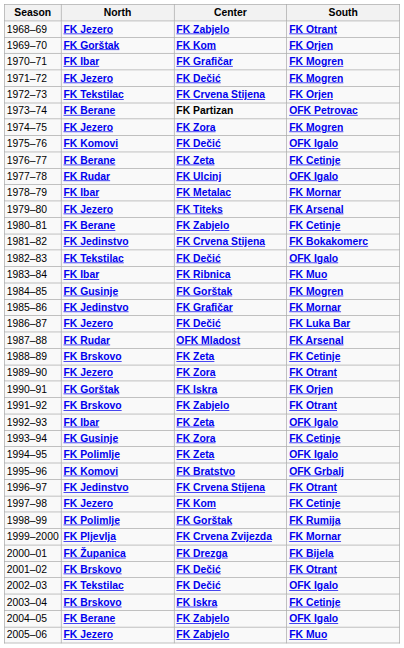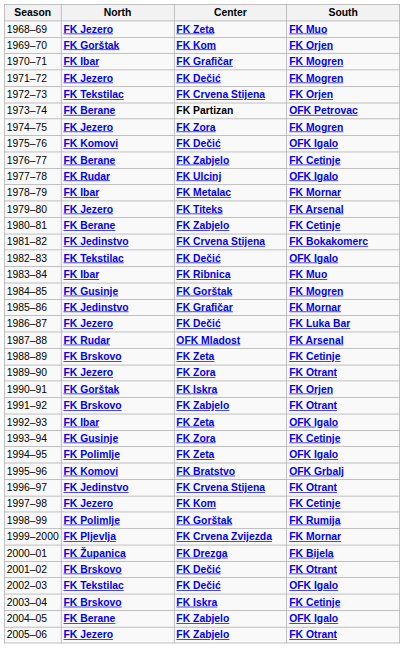 <table class="wikitable" style="font-size:90%">
 <tr>
 <th>Season</th>
 <th width="150">North</th>
 <th width="150">Center</th>
 <th width="150">South</th>
 </tr>
 <tr>
 <td>1968–69</td>
 <td><strong><a href='#'>FK Jezero</a></strong></td>
-<td><strong><a href='#'>FK Zabjelo</a></strong></td>
-<td><strong><a href='#'>FK Otrant</a></strong></td>
+<td><strong><a href='#'>FK Zeta</a></strong></td>
+<td><strong><a href='#'>FK Muo</a></strong></td>
 </tr>
 <tr>
 <td>1969–70</td>
 <td><strong><a href='#'>FK Gorštak</a></strong></td>
 <td><strong><a href='#'>FK Kom</a></strong></td>
 <td><strong><a href='#'>FK Orjen</a></strong></td>
 </tr>
 <tr>
 <td>1970–71</td>
 <td><strong><a href='#'>FK Ibar</a></strong></td>
 <td><strong><a href='#'>FK Grafičar</a></strong></td>
 <td><strong><a href='#'>FK Mogren</a></strong></td>
 </tr>
 <tr>
 <td>1971–72</td>
 <td><strong><a href='#'>FK Jezero</a></strong></td>
 <td><strong><a href='#'>FK Dečić</a></strong></td>
 <td><strong><a href='#'>FK Mogren</a></strong></td>
 </tr>
 <tr>
 <td>1972–73</td>
 <td><strong><a href='#'>FK Tekstilac</a></strong></td>
 <td><strong><a href='#'>FK Crvena Stijena</a></strong></td>
 <td><strong><a href='#'>FK Orjen</a></strong></td>
 </tr>
 <tr>
 <td>1973–74</td>
 <td><strong><a href='#'>FK Berane</a></strong></td>
 <td><strong>FK Partizan</strong></td>
 <td><strong><a href='#'>OFK Petrovac</a></strong></td>
 </tr>
 <tr>
 <td>1974–75</td>
 <td><strong><a href='#'>FK Jezero</a></strong></td>
 <td><strong><a href='#'>FK Zora</a></strong></td>
 <td><strong><a href='#'>FK Mogren</a></strong></td>
 </tr>
 <tr>
 <td>1975–76</td>
 <td><strong><a href='#'>FK Komovi</a></strong></td>
 <td><strong><a href='#'>FK Dečić</a></strong></td>
 <td><strong><a href='#'>OFK Igalo</a></strong></td>
 </tr>
 <tr>
 <td>1976–77</td>
 <td><strong><a href='#'>FK Berane</a></strong></td>
-<td><strong><a href='#'>FK Zeta</a></strong></td>
+<td><strong><a href='#'>FK Zabjelo</a></strong></td>
 <td><strong><a href='#'>FK Cetinje</a></strong></td>
 </tr>
 <tr>
 <td>1977–78</td>
 <td><strong><a href='#'>FK Rudar</a></strong></td>
 <td><strong><a href='#'>FK Ulcinj</a></strong></td>
 <td><strong><a href='#'>OFK Igalo</a></strong></td>
 </tr>
 <tr>
 <td>1978–79</td>
 <td><strong><a href='#'>FK Ibar</a></strong></td>
 <td><strong><a href='#'>FK Metalac</a></strong></td>
 <td><strong><a href='#'>FK Mornar</a></strong></td>
 </tr>
 <tr>
 <td>1979–80</td>
 <td><strong><a href='#'>FK Jezero</a></strong></td>
 <td><strong><a href='#'>FK Titeks</a></strong></td>
 <td><strong><a href='#'>FK Arsenal</a></strong></td>
 </tr>
 <tr>
 <td>1980–81</td>
 <td><strong><a href='#'>FK Berane</a></strong></td>
 <td><strong><a href='#'>FK Zabjelo</a></strong></td>
 <td><strong><a href='#'>FK Cetinje</a></strong></td>
 </tr>
 <tr>
 <td>1981–82</td>
 <td><strong><a href='#'>FK Jedinstvo</a></strong></td>
 <td><strong><a href='#'>FK Crvena Stijena</a></strong></td>
 <td><strong><a href='#'>FK Bokakomerc</a></strong></td>
 </tr>
 <tr>
 <td>1982–83</td>
 <td><strong><a href='#'>FK Tekstilac</a></strong></td>
 <td><strong><a href='#'>FK Dečić</a></strong></td>
 <td><strong><a href='#'>OFK Igalo</a></strong></td>
 </tr>
 <tr>
 <td>1983–84</td>
 <td><strong><a href='#'>FK Ibar</a></strong></td>
 <td><strong><a href='#'>FK Ribnica</a></strong></td>
 <td><strong><a href='#'>FK Muo</a></strong></td>
 </tr>
 <tr>
 <td>1984–85</td>
 <td><strong><a href='#'>FK Gusinje</a></strong></td>
 <td><strong><a href='#'>FK Gorštak</a></strong></td>
 <td><strong><a href='#'>FK Mogren</a></strong></td>
 </tr>
 <tr>
 <td>1985–86</td>
 <td><strong><a href='#'>FK Jedinstvo</a></strong></td>
 <td><strong><a href='#'>FK Grafičar</a></strong></td>
 <td><strong><a href='#'>FK Mornar</a></strong></td>
 </tr>
 <tr>
 <td>1986–87</td>
 <td><strong><a href='#'>FK Jezero</a></strong></td>
 <td><strong><a href='#'>FK Dečić</a></strong></td>
 <td><strong><a href='#'>FK Luka Bar</a></strong></td>
 </tr>
 <tr>
 <td>1987–88</td>
 <td><strong><a href='#'>FK Rudar</a></strong></td>
 <td><strong><a href='#'>OFK Mladost</a></strong></td>
 <td><strong><a href='#'>FK Arsenal</a></strong></td>
 </tr>
 <tr>
 <td>1988–89</td>
 <td><strong><a href='#'>FK Brskovo</a></strong></td>
 <td><strong><a href='#'>FK Zeta</a></strong></td>
 <td><strong><a href='#'>FK Cetinje</a></strong></td>
 </tr>
 <tr>
 <td>1989–90</td>
 <td><strong><a href='#'>FK Jezero</a></strong></td>
 <td><strong><a href='#'>FK Zora</a></strong></td>
 <td><strong><a href='#'>FK Otrant</a></strong></td>
 </tr>
 <tr>
 <td>1990–91</td>
 <td><strong><a href='#'>FK Gorštak</a></strong></td>
 <td><strong><a href='#'>FK Iskra</a></strong></td>
 <td><strong><a href='#'>FK Orjen</a></strong></td>
 </tr>
 <tr>
 <td>1991–92</td>
 <td><strong><a href='#'>FK Brskovo</a></strong></td>
 <td><strong><a href='#'>FK Zabjelo</a></strong></td>
 <td><strong><a href='#'>FK Otrant</a></strong></td>
 </tr>
 <tr>
 <td>1992–93</td>
 <td><strong><a href='#'>FK Ibar</a></strong></td>
 <td><strong><a href='#'>FK Zeta</a></strong></td>
 <td><strong><a href='#'>OFK Igalo</a></strong></td>
 </tr>
 <tr>
 <td>1993–94</td>
 <td><strong><a href='#'>FK Gusinje</a></strong></td>
 <td><strong><a href='#'>FK Zora</a></strong></td>
 <td><strong><a href='#'>FK Cetinje</a></strong></td>
 </tr>
 <tr>
 <td>1994–95</td>
 <td><strong><a href='#'>FK Polimlje</a></strong></td>
 <td><strong><a href='#'>FK Zeta</a></strong></td>
 <td><strong><a href='#'>OFK Igalo</a></strong></td>
 </tr>
 <tr>
 <td>1995–96</td>
 <td><strong><a href='#'>FK Komovi</a></strong></td>
 <td><strong><a href='#'>FK Bratstvo</a></strong></td>
 <td><strong><a href='#'>OFK Grbalj</a></strong></td>
 </tr>
 <tr>
 <td>1996–97</td>
 <td><strong><a href='#'>FK Jedinstvo</a></strong></td>
 <td><strong><a href='#'>FK Crvena Stijena</a></strong></td>
 <td><strong><a href='#'>FK Otrant</a></strong></td>
 </tr>
 <tr>
 <td>1997–98</td>
 <td><strong><a href='#'>FK Jezero</a></strong></td>
 <td><strong><a href='#'>FK Kom</a></strong></td>
 <td><strong><a href='#'>FK Cetinje</a></strong></td>
 </tr>
 <tr>
 <td>1998–99</td>
 <td><strong><a href='#'>FK Polimlje</a></strong></td>
 <td><strong><a href='#'>FK Gorštak</a></strong></td>
 <td><strong><a href='#'>FK Rumija</a></strong></td>
 </tr>
 <tr>
 <td>1999–2000</td>
 <td><strong><a href='#'>FK Pljevlja</a></strong></td>
 <td><strong><a href='#'>FK Crvena Zvijezda</a></strong></td>
 <td><strong><a href='#'>FK Mornar</a></strong></td>
 </tr>
 <tr>
 <td>2000–01</td>
 <td><strong><a href='#'>FK Županica</a></strong></td>
 <td><strong><a href='#'>FK Drezga</a></strong></td>
 <td><strong><a href='#'>FK Bijela</a></strong></td>
 </tr>
 <tr>
 <td>2001–02</td>
 <td><strong><a href='#'>FK Brskovo</a></strong></td>
 <td><strong><a href='#'>FK Dečić</a></strong></td>
 <td><strong><a href='#'>FK Otrant</a></strong></td>
 </tr>
 <tr>
 <td>2002–03</td>
 <td><strong><a href='#'>FK Tekstilac</a></strong></td>
 <td><strong><a href='#'>FK Dečić</a></strong></td>
 <td><strong><a href='#'>OFK Igalo</a></strong></td>
 </tr>
 <tr>
 <td>2003–04</td>
 <td><strong><a href='#'>FK Brskovo</a></strong></td>
 <td><strong><a href='#'>FK Iskra</a></strong></td>
 <td><strong><a href='#'>FK Cetinje</a></strong></td>
 </tr>
 <tr>
 <td>2004–05</td>
 <td><strong><a href='#'>FK Berane</a></strong></td>
 <td><strong><a href='#'>FK Zabjelo</a></strong></td>
 <td><strong><a href='#'>OFK Igalo</a></strong></td>
 </tr>
 <tr>
 <td>2005–06</td>
 <td><strong><a href='#'>FK Jezero</a></strong></td>
 <td><strong><a href='#'>FK Zabjelo</a></strong></td>
-<td><strong><a href='#'>FK Muo</a></strong></td>
+<td><strong><a href='#'>FK Otrant</a></strong></td>
 </tr>
 </table>
